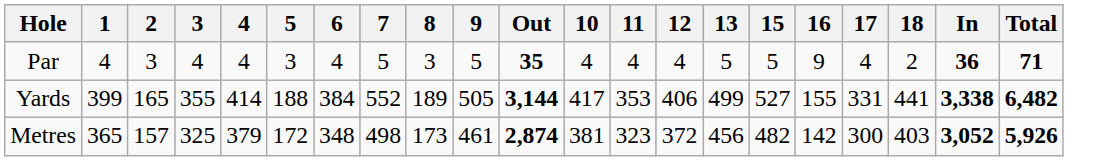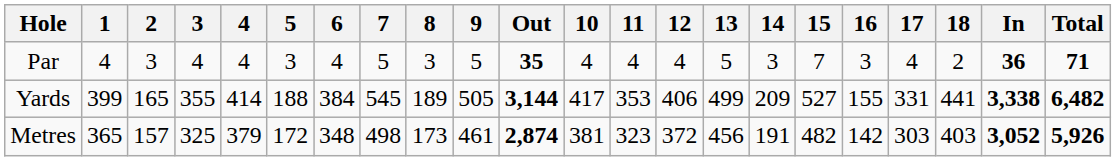 <table class="wikitable" style="text-align:center">
 <tr>
 <th align="left">Hole</th>
 <th>1</th>
 <th>2</th>
 <th>3</th>
 <th>4</th>
 <th>5</th>
 <th>6</th>
 <th>7</th>
 <th>8</th>
 <th>9</th>
 <th>Out</th>
 <th>10</th>
 <th>11</th>
 <th>12</th>
 <th>13</th>
+<th>14</th>
 <th>15</th>
 <th>16</th>
 <th>17</th>
 <th>18</th>
 <th>In</th>
 <th>Total</th>
 </tr>
 <tr>
 <td align="center">Par</td>
 <td>4</td>
 <td>3</td>
 <td>4</td>
 <td>4</td>
 <td>3</td>
 <td>4</td>
 <td>5</td>
 <td>3</td>
 <td>5</td>
 <td><strong>35</strong></td>
 <td>4</td>
 <td>4</td>
 <td>4</td>
 <td>5</td>
-<td>5</td>
-<td>9</td>
+<td>3</td>
+<td>7</td>
+<td>3</td>
 <td>4</td>
 <td>2</td>
 <td><strong>36</strong></td>
 <td><strong>71</strong></td>
 </tr>
 <tr>
 <td align="center">Yards</td>
 <td>399</td>
 <td>165</td>
 <td>355</td>
 <td>414</td>
 <td>188</td>
 <td>384</td>
-<td>552</td>
+<td>545</td>
 <td>189</td>
 <td>505</td>
 <td><strong>3,144</strong></td>
 <td>417</td>
 <td>353</td>
 <td>406</td>
 <td>499</td>
+<td>209</td>
 <td>527</td>
 <td>155</td>
 <td>331</td>
 <td>441</td>
 <td><strong>3,338</strong></td>
 <td><strong>6,482</strong></td>
 </tr>
 <tr>
 <td align="center">Metres</td>
 <td>365</td>
 <td>157</td>
 <td>325</td>
 <td>379</td>
 <td>172</td>
 <td>348</td>
 <td>498</td>
 <td>173</td>
 <td>461</td>
 <td><strong>2,874</strong></td>
 <td>381</td>
 <td>323</td>
 <td>372</td>
 <td>456</td>
+<td>191</td>
 <td>482</td>
 <td>142</td>
-<td>300</td>
+<td>303</td>
 <td>403</td>
 <td><strong>3,052</strong></td>
 <td><strong>5,926</strong></td>
 </tr>
 </table>
